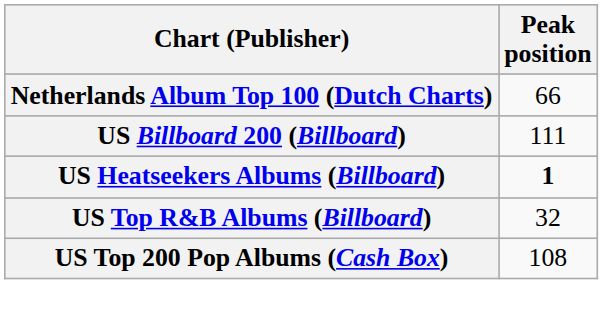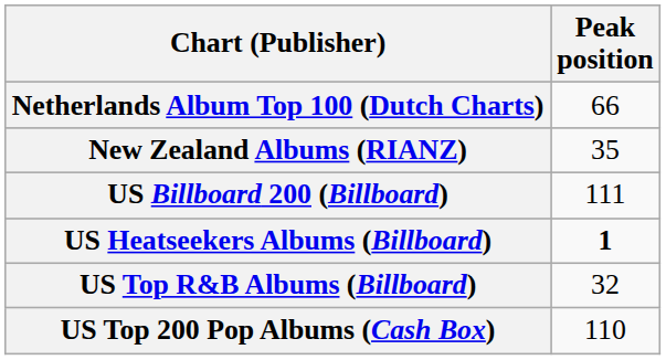 <table class="wikitable sortable plainrowheaders" style="text-align:center;">
 <tr>
 <th>Chart (Publisher)</th>
 <th>Peak<br>position</th>
 </tr>
 <tr>
 <th scope="row">Netherlands <a href='#'>Album Top 100</a> (<a href='#'>Dutch Charts</a>)</th>
 <td>66</td>
+</tr>
+<tr>
+<th scope="row">New Zealand <a href='#'>Albums</a> (<a href='#'>RIANZ</a>)</th>
+<td>35</td>
 </tr>
 <tr>
 <th scope="row">US <a href='#'><em>Billboard</em> 200</a> (<em><a href='#'>Billboard</a></em>)</th>
 <td>111</td>
 </tr>
 <tr>
 <th scope="row">US <a href='#'>Heatseekers Albums</a> (<em><a href='#'>Billboard</a></em>)</th>
 <td><strong>1</strong></td>
 </tr>
 <tr>
 <th scope="row">US <a href='#'>Top R&B Albums</a> (<em><a href='#'>Billboard</a></em>)</th>
 <td>32</td>
 </tr>
 <tr>
 <th scope="row">US Top 200 Pop Albums (<em><a href='#'>Cash Box</a></em>)</th>
-<td>108</td>
+<td>110</td>
 </tr>
 </table>
